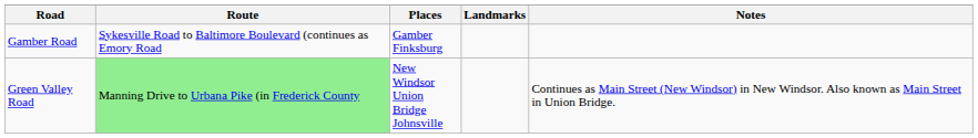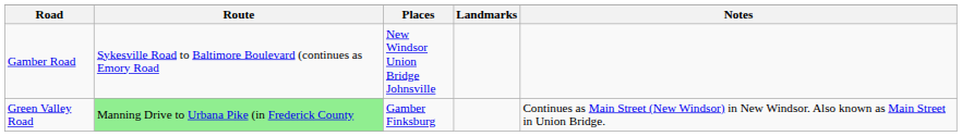 <table class="wikitable">
 <tr style="background-color:#DDDDDD;text-align:center;">
 </tr>
 <tr>
 <th>Road</th>
 <th>Route</th>
 <th>Places</th>
 <th>Landmarks</th>
 <th>Notes</th>
 </tr>
 <tr>
 <td><a href='#'>Gamber Road</a></td>
 <td><a href='#'>Sykesville Road</a> to <a href='#'>Baltimore Boulevard</a> (continues as <a href='#'>Emory Road</a></td>
-<td><a href='#'>Gamber</a><br><a href='#'>Finksburg</a></td>
+<td><a href='#'>New Windsor</a><br><a href='#'>Union Bridge</a><br><a href='#'>Johnsville</a></td>
 <td></td>
 <td></td>
 </tr>
 <tr>
 <td><a href='#'>Green Valley Road</a></td>
 <td style="background: lightgreen;">Manning Drive to <a href='#'>Urbana Pike</a> (in <a href='#'>Frederick County</a></td>
-<td><a href='#'>New Windsor</a><br><a href='#'>Union Bridge</a><br><a href='#'>Johnsville</a></td>
+<td><a href='#'>Gamber</a><br><a href='#'>Finksburg</a></td>
 <td></td>
 <td>Continues as <a href='#'>Main Street (New Windsor)</a> in New Windsor. Also known as <a href='#'>Main Street</a> in Union Bridge.</td>
 </tr>
 </table>
